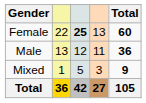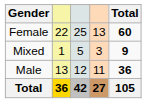 <table class=wikitable style=font-size:85%;float:right;text-align:center>
 <tr>
 <th>Gender</th>
 <td bgcolor=F7F6A8></td>
 <td bgcolor=DCE5E5></td>
 <td bgcolor=FFDAB9></td>
 <th>Total</th>
 </tr>
 <tr>
 <td>Female</td>
 <td bgcolor=F7F6A8>22</td>
-<td bgcolor=DCE5E5><strong>25</strong></td>
+<td bgcolor=DCE5E5>25</td>
 <td bgcolor=FFDAB9>13</td>
 <td><strong>60</strong></td>
+</tr>
+<tr>
+<td>Mixed</td>
+<td bgcolor=F7F6A8>1</td>
+<td bgcolor=DCE5E5>5</td>
+<td bgcolor=FFDAB9>3</td>
+<td><strong>9</strong></td>
 </tr>
 <tr>
 <td>Male</td>
 <td bgcolor=F7F6A8>13</td>
 <td bgcolor=DCE5E5>12</td>
 <td bgcolor=FFDAB9>11</td>
 <td><strong>36</strong></td>
 </tr>
 <tr>
-<td>Mixed</td>
-<td bgcolor=F7F6A8>1</td>
-<td bgcolor=DCE5E5>5</td>
-<td bgcolor=FFDAB9>3</td>
-<td><strong>9</strong></td>
-</tr>
-<tr>
 <th>Total</th>
 <th style=background:gold>36</th>
 <th style=background:silver>42</th>
 <th style=background:#c96>27</th>
 <th>105</th>
 </tr>
 </table>
